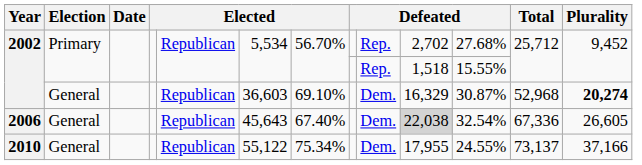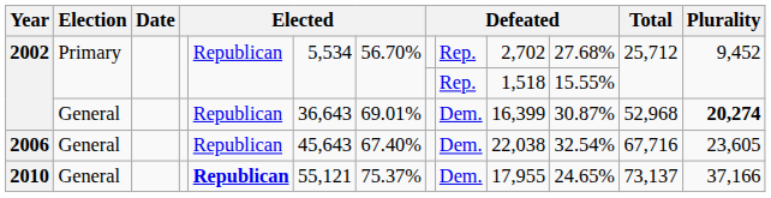 <table class=wikitable>
 <tr>
 <th>Year</th>
 <th>Election</th>
 <th>Date</th>
 <th ! colspan="4">Elected</th>
 <th ! colspan="4">Defeated</th>
 <th>Total</th>
 <th>Plurality</th>
 </tr>
 <tr>
 <th rowspan="3" valign="top">2002</th>
 <td rowspan="2" valign="top">Primary</td>
 <td rowspan="2" valign="top"></td>
 <td rowspan="2" valign="top"></td>
 <td rowspan="2" valign="top" ><a href='#'>Republican</a></td>
 <td rowspan="2" valign="top" align="right">5,534</td>
 <td rowspan="2" valign="top" align="right">56.70%</td>
 <td valign="top"></td>
 <td valign="top" ><a href='#'>Rep.</a></td>
 <td valign="top" align="right">2,702</td>
 <td valign="top" align="right">27.68%</td>
 <td rowspan="2" valign="top" align="right">25,712</td>
 <td rowspan="2" valign="top" align="right">9,452</td>
 </tr>
 <tr>
 <td valign="top"></td>
 <td valign="top" ><a href='#'>Rep.</a></td>
 <td valign="top" align="right">1,518</td>
 <td valign="top" align="right">15.55%</td>
 </tr>
 <tr>
 <td valign="top">General</td>
 <td valign="top"></td>
 <td valign="top"></td>
 <td valign="top" ><a href='#'>Republican</a></td>
-<td valign="top" align="right">36,603</td>
-<td valign="top" align="right">69.10%</td>
+<td valign="top" align="right">36,643</td>
+<td valign="top" align="right">69.01%</td>
 <td valign="top"></td>
 <td valign="top" ><a href='#'>Dem.</a></td>
-<td valign="top" align="right">16,329</td>
+<td valign="top" align="right">16,399</td>
 <td valign="top" align="right">30.87%</td>
 <td valign="top" align="right">52,968</td>
 <td valign="top" align="right"><strong>20,274</strong></td>
 </tr>
 <tr>
 <th valign="top">2006</th>
 <td valign="top">General</td>
 <td valign="top"></td>
 <td valign="top"></td>
 <td valign="top" ><a href='#'>Republican</a></td>
 <td valign="top" align="right">45,643</td>
 <td valign="top" align="right">67.40%</td>
 <td valign="top"></td>
 <td valign="top" ><a href='#'>Dem.</a></td>
-<td valign="top" align="right" style="background: lightgrey;">22,038</td>
+<td valign="top" align="right">22,038</td>
 <td valign="top" align="right">32.54%</td>
-<td valign="top" align="right">67,336</td>
-<td valign="top" align="right">26,605</td>
+<td valign="top" align="right">67,716</td>
+<td valign="top" align="right">23,605</td>
 </tr>
 <tr>
 <th valign="top">2010</th>
 <td valign="top">General</td>
 <td valign="top"></td>
 <td valign="top"></td>
-<td valign="top" ><a href='#'>Republican</a></td>
-<td valign="top" align="right">55,122</td>
-<td valign="top" align="right">75.34%</td>
+<td valign="top" ><strong><a href='#'>Republican</a></strong></td>
+<td valign="top" align="right">55,121</td>
+<td valign="top" align="right">75.37%</td>
 <td valign="top"></td>
 <td valign="top" ><a href='#'>Dem.</a></td>
 <td valign="top" align="right">17,955</td>
-<td valign="top" align="right">24.55%</td>
+<td valign="top" align="right">24.65%</td>
 <td valign="top" align="right">73,137</td>
 <td valign="top" align="right">37,166</td>
 </tr>
 </table>
